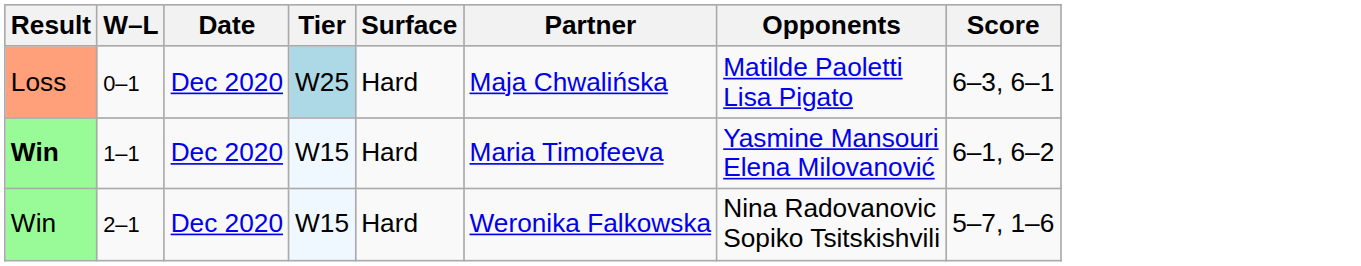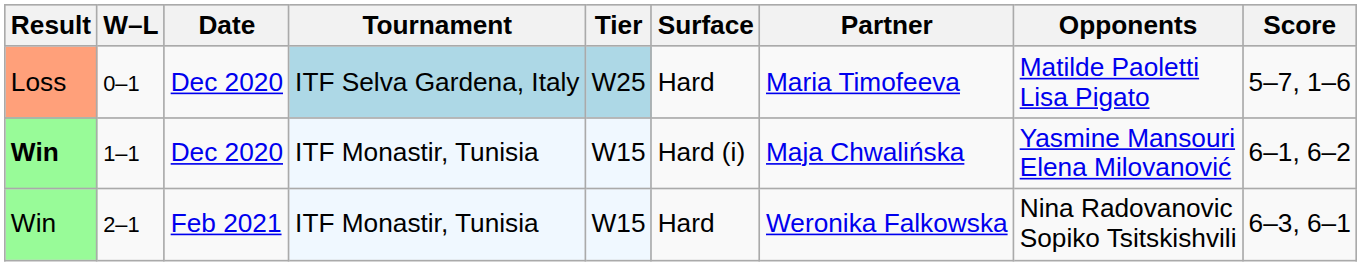 <table class="sortable wikitable">
 <tr>
 <th>Result</th>
 <th class="unsortable">W–L</th>
 <th>Date</th>
+<th>Tournament</th>
 <th>Tier</th>
 <th>Surface</th>
 <th>Partner</th>
 <th>Opponents</th>
 <th class="unsortable">Score</th>
 </tr>
 <tr>
 <td style="background:#ffa07a;">Loss</td>
 <td><small>0–1</small></td>
 <td><a href='#'>Dec 2020</a></td>
+<td style="background:lightblue;">ITF Selva Gardena, Italy</td>
 <td style="background:lightblue;">W25</td>
 <td>Hard</td>
-<td> <a href='#'>Maja Chwalińska</a></td>
+<td> <a href='#'>Maria Timofeeva</a></td>
 <td> <a href='#'>Matilde Paoletti</a> <br>  <a href='#'>Lisa Pigato</a></td>
-<td>6–3, 6–1</td>
+<td>5–7, 1–6</td>
 </tr>
 <tr>
 <td style="background:#98FB98"><strong>Win</strong></td>
 <td><small>1–1</small></td>
 <td><a href='#'>Dec 2020</a></td>
+<td style="background:#f0f8ff;">ITF Monastir, Tunisia</td>
 <td style="background:#f0f8ff;">W15</td>
-<td>Hard</td>
-<td> <a href='#'>Maria Timofeeva</a></td>
+<td>Hard (i)</td>
+<td> <a href='#'>Maja Chwalińska</a></td>
 <td> <a href='#'>Yasmine Mansouri</a> <br>  <a href='#'>Elena Milovanović</a></td>
 <td>6–1, 6–2</td>
 </tr>
 <tr>
 <td style="background:#98FB98">Win</td>
 <td><small>2–1</small></td>
-<td><a href='#'>Dec 2020</a></td>
+<td><a href='#'>Feb 2021</a></td>
+<td style="background:#f0f8ff;">ITF Monastir, Tunisia</td>
 <td style="background:#f0f8ff;">W15</td>
 <td>Hard</td>
 <td> <a href='#'>Weronika Falkowska</a></td>
 <td> Nina Radovanovic <br>  Sopiko Tsitskishvili</td>
-<td>5–7, 1–6</td>
+<td>6–3, 6–1</td>
 </tr>
 </table>
